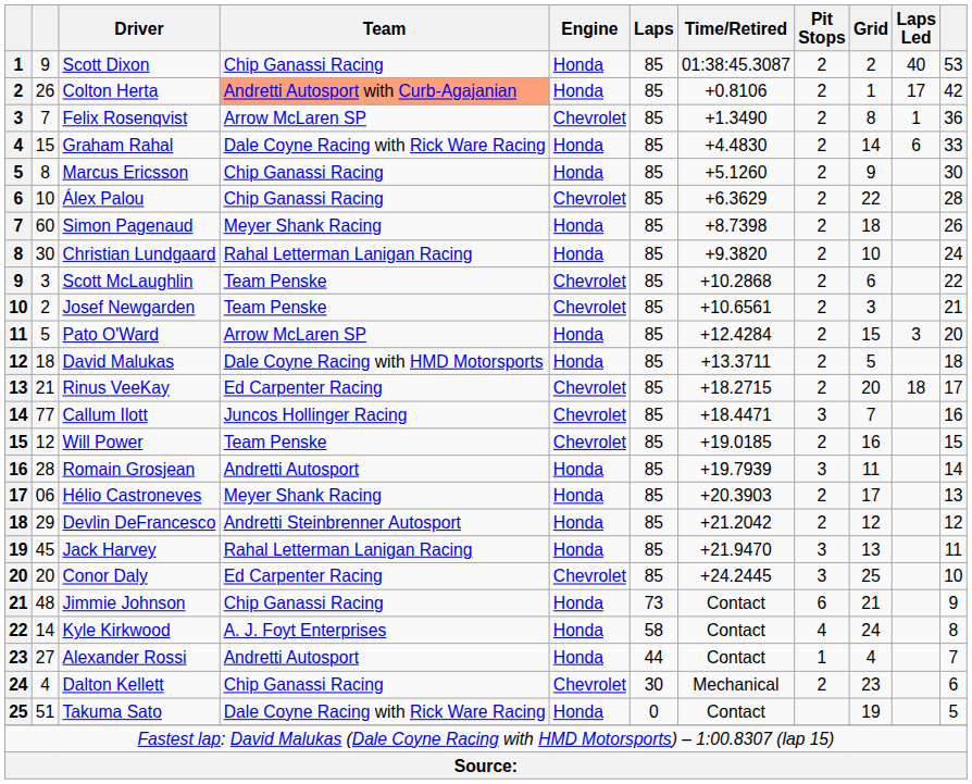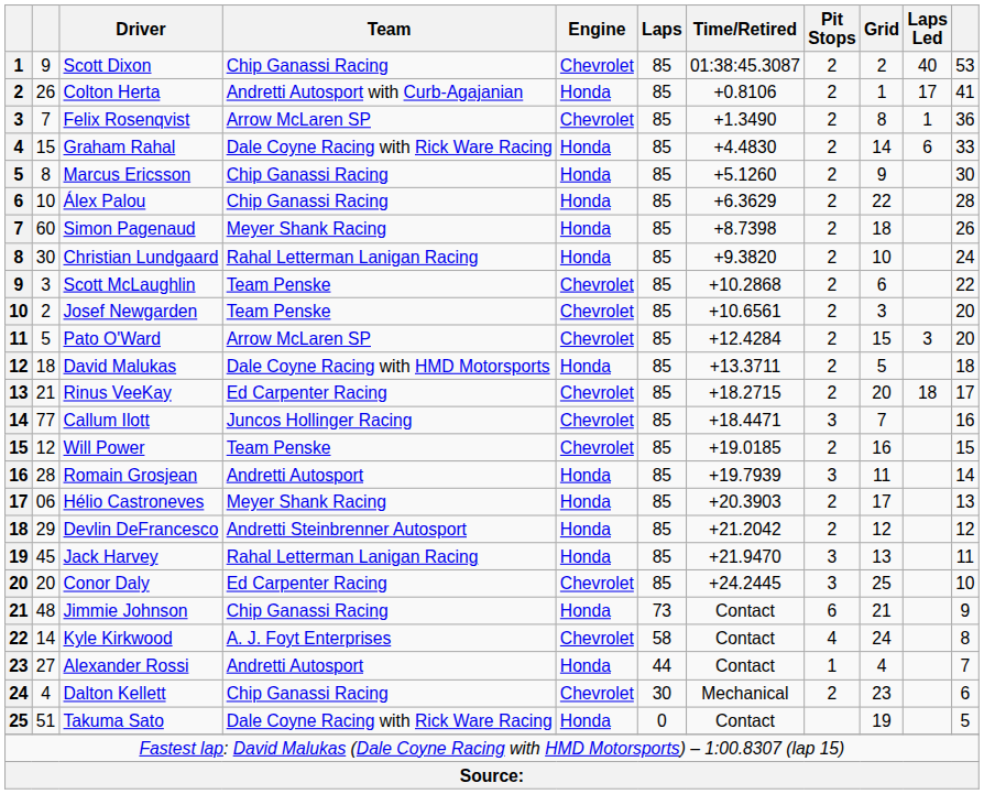 <table class="wikitable sortable" style="font-size:95%;">
 <tr>
 <th scope="col"></th>
 <th scope="col"></th>
 <th scope="col">Driver</th>
 <th scope="col">Team</th>
 <th scope="col">Engine</th>
 <th class="unsortable" scope="col">Laps</th>
 <th class="unsortable" scope="col">Time/Retired</th>
 <th scope="col">Pit<br>Stops</th>
 <th scope="col">Grid</th>
 <th scope="col">Laps<br>Led</th>
 <th scope="col"></th>
 </tr>
 <tr>
 <th>1</th>
 <td align="center">9</td>
 <td> <a href='#'>Scott Dixon</a> <strong></strong></td>
 <td><a href='#'>Chip Ganassi Racing</a></td>
-<td><a href='#'>Honda</a></td>
+<td><a href='#'>Chevrolet</a></td>
 <td align="center">85</td>
 <td align="center">01:38:45.3087</td>
 <td align="center">2</td>
 <td align="center">2</td>
 <td align="center">40</td>
 <td align="center">53</td>
 </tr>
 <tr>
 <th>2</th>
 <td align="center">26</td>
 <td> <a href='#'>Colton Herta</a></td>
-<td style="background: lightsalmon;"><a href='#'>Andretti Autosport</a> with <a href='#'>Curb-Agajanian</a></td>
+<td><a href='#'>Andretti Autosport</a> with <a href='#'>Curb-Agajanian</a></td>
 <td><a href='#'>Honda</a></td>
 <td align="center">85</td>
 <td align="center">+0.8106</td>
 <td align="center">2</td>
 <td align="center">1</td>
 <td align="center">17</td>
-<td align="center">42</td>
+<td align="center">41</td>
 </tr>
 <tr>
 <th>3</th>
 <td align="center">7</td>
 <td> <a href='#'>Felix Rosenqvist</a></td>
 <td><a href='#'>Arrow McLaren SP</a></td>
 <td><a href='#'>Chevrolet</a></td>
 <td align="center">85</td>
 <td align="center">+1.3490</td>
 <td align="center">2</td>
 <td align="center">8</td>
 <td align="center">1</td>
 <td align="center">36</td>
 </tr>
 <tr>
 <th>4</th>
 <td align="center">15</td>
 <td> <a href='#'>Graham Rahal</a></td>
 <td><a href='#'>Dale Coyne Racing</a> with <a href='#'>Rick Ware Racing</a></td>
 <td><a href='#'>Honda</a></td>
 <td align="center">85</td>
 <td align="center">+4.4830</td>
 <td align="center">2</td>
 <td align="center">14</td>
 <td align="center">6</td>
 <td align="center">33</td>
 </tr>
 <tr>
 <th>5</th>
 <td align="center">8</td>
 <td> <a href='#'>Marcus Ericsson</a></td>
 <td><a href='#'>Chip Ganassi Racing</a></td>
 <td><a href='#'>Honda</a></td>
 <td align="center">85</td>
 <td align="center">+5.1260</td>
 <td align="center">2</td>
 <td align="center">9</td>
 <td align="center"></td>
 <td align="center">30</td>
 </tr>
 <tr>
 <th>6</th>
 <td align="center">10</td>
 <td> <a href='#'>Álex Palou</a></td>
 <td><a href='#'>Chip Ganassi Racing</a></td>
-<td><a href='#'>Chevrolet</a></td>
+<td><a href='#'>Honda</a></td>
 <td align="center">85</td>
 <td align="center">+6.3629</td>
 <td align="center">2</td>
 <td align="center">22</td>
 <td align="center"></td>
 <td align="center">28</td>
 </tr>
 <tr>
 <th>7</th>
 <td align="center">60</td>
 <td> <a href='#'>Simon Pagenaud</a> <strong></strong></td>
 <td><a href='#'>Meyer Shank Racing</a></td>
 <td><a href='#'>Honda</a></td>
 <td align="center">85</td>
 <td align="center">+8.7398</td>
 <td align="center">2</td>
 <td align="center">18</td>
 <td align="center"></td>
 <td align="center">26</td>
 </tr>
 <tr>
 <th>8</th>
 <td align="center">30</td>
 <td> <a href='#'>Christian Lundgaard</a> <strong></strong></td>
 <td><a href='#'>Rahal Letterman Lanigan Racing</a></td>
 <td><a href='#'>Honda</a></td>
 <td align="center">85</td>
 <td align="center">+9.3820</td>
 <td align="center">2</td>
 <td align="center">10</td>
 <td align="center"></td>
 <td align="center">24</td>
 </tr>
 <tr>
 <th>9</th>
 <td align="center">3</td>
 <td> <a href='#'>Scott McLaughlin</a></td>
 <td><a href='#'>Team Penske</a></td>
 <td><a href='#'>Chevrolet</a></td>
 <td align="center">85</td>
 <td align="center">+10.2868</td>
 <td align="center">2</td>
 <td align="center">6</td>
 <td align="center"></td>
 <td align="center">22</td>
 </tr>
 <tr>
 <th>10</th>
 <td align="center">2</td>
 <td> <a href='#'>Josef Newgarden</a> <strong></strong></td>
 <td><a href='#'>Team Penske</a></td>
 <td><a href='#'>Chevrolet</a></td>
 <td align="center">85</td>
 <td align="center">+10.6561</td>
 <td align="center">2</td>
 <td align="center">3</td>
 <td align="center"></td>
-<td align="center">21</td>
+<td align="center">20</td>
 </tr>
 <tr>
 <th>11</th>
 <td align="center">5</td>
 <td> <a href='#'>Pato O'Ward</a></td>
 <td><a href='#'>Arrow McLaren SP</a></td>
-<td><a href='#'>Honda</a></td>
+<td><a href='#'>Chevrolet</a></td>
 <td align="center">85</td>
 <td align="center">+12.4284</td>
 <td align="center">2</td>
 <td align="center">15</td>
 <td align="center">3</td>
 <td align="center">20</td>
 </tr>
 <tr>
 <th>12</th>
 <td align="center">18</td>
 <td> <a href='#'>David Malukas</a> <strong></strong></td>
 <td><a href='#'>Dale Coyne Racing</a> with <a href='#'>HMD Motorsports</a></td>
 <td><a href='#'>Honda</a></td>
 <td align="center">85</td>
 <td align="center">+13.3711</td>
 <td align="center">2</td>
 <td align="center">5</td>
 <td align="center"></td>
 <td align="center">18</td>
 </tr>
 <tr>
 <th>13</th>
 <td align="center">21</td>
 <td> <a href='#'>Rinus VeeKay</a></td>
 <td><a href='#'>Ed Carpenter Racing</a></td>
 <td><a href='#'>Chevrolet</a></td>
 <td align="center">85</td>
 <td align="center">+18.2715</td>
 <td align="center">2</td>
 <td align="center">20</td>
 <td align="center">18</td>
 <td align="center">17</td>
 </tr>
 <tr>
 <th>14</th>
 <td align="center">77</td>
 <td> <a href='#'>Callum Ilott</a> <strong></strong></td>
 <td><a href='#'>Juncos Hollinger Racing</a></td>
 <td><a href='#'>Chevrolet</a></td>
 <td align="center">85</td>
 <td align="center">+18.4471</td>
 <td align="center">3</td>
 <td align="center">7</td>
 <td align="center"></td>
 <td align="center">16</td>
 </tr>
 <tr>
 <th>15</th>
 <td align="center">12</td>
 <td> <a href='#'>Will Power</a> <strong></strong></td>
 <td><a href='#'>Team Penske</a></td>
 <td><a href='#'>Chevrolet</a></td>
 <td align="center">85</td>
 <td align="center">+19.0185</td>
 <td align="center">2</td>
 <td align="center">16</td>
 <td align="center"></td>
 <td align="center">15</td>
 </tr>
 <tr>
 <th>16</th>
 <td align="center">28</td>
 <td> <a href='#'>Romain Grosjean</a></td>
 <td><a href='#'>Andretti Autosport</a></td>
 <td><a href='#'>Honda</a></td>
 <td align="center">85</td>
 <td align="center">+19.7939</td>
 <td align="center">3</td>
 <td align="center">11</td>
 <td align="center"></td>
 <td align="center">14</td>
 </tr>
 <tr>
 <th>17</th>
 <td align="center">06</td>
 <td> <a href='#'>Hélio Castroneves</a></td>
 <td><a href='#'>Meyer Shank Racing</a></td>
 <td><a href='#'>Honda</a></td>
 <td align="center">85</td>
 <td align="center">+20.3903</td>
 <td align="center">2</td>
 <td align="center">17</td>
 <td align="center"></td>
 <td align="center">13</td>
 </tr>
 <tr>
 <th>18</th>
 <td align="center">29</td>
 <td> <a href='#'>Devlin DeFrancesco</a> <strong></strong></td>
 <td><a href='#'>Andretti Steinbrenner Autosport</a></td>
 <td><a href='#'>Honda</a></td>
 <td align="center">85</td>
 <td align="center">+21.2042</td>
 <td align="center">2</td>
 <td align="center">12</td>
 <td align="center"></td>
 <td align="center">12</td>
 </tr>
 <tr>
 <th>19</th>
 <td align="center">45</td>
 <td> <a href='#'>Jack Harvey</a></td>
 <td><a href='#'>Rahal Letterman Lanigan Racing</a></td>
 <td><a href='#'>Honda</a></td>
 <td align="center">85</td>
 <td align="center">+21.9470</td>
 <td align="center">3</td>
 <td align="center">13</td>
 <td align="center"></td>
 <td align="center">11</td>
 </tr>
 <tr>
 <th>20</th>
 <td align="center">20</td>
 <td> <a href='#'>Conor Daly</a></td>
 <td><a href='#'>Ed Carpenter Racing</a></td>
 <td><a href='#'>Chevrolet</a></td>
 <td align="center">85</td>
 <td align="center">+24.2445</td>
 <td align="center">3</td>
 <td align="center">25</td>
 <td align="center"></td>
 <td align="center">10</td>
 </tr>
 <tr>
 <th>21</th>
 <td align="center">48</td>
 <td> <a href='#'>Jimmie Johnson</a></td>
 <td><a href='#'>Chip Ganassi Racing</a></td>
 <td><a href='#'>Honda</a></td>
 <td align="center">73</td>
 <td align="center">Contact</td>
 <td align="center">6</td>
 <td align="center">21</td>
 <td align="center"></td>
 <td align="center">9</td>
 </tr>
 <tr>
 <th>22</th>
 <td align="center">14</td>
 <td> <a href='#'>Kyle Kirkwood</a> <strong></strong></td>
 <td><a href='#'>A. J. Foyt Enterprises</a></td>
-<td><a href='#'>Honda</a></td>
+<td><a href='#'>Chevrolet</a></td>
 <td align="center">58</td>
 <td align="center">Contact</td>
 <td align="center">4</td>
 <td align="center">24</td>
 <td align="center"></td>
 <td align="center">8</td>
 </tr>
 <tr>
 <th>23</th>
 <td align="center">27</td>
 <td> <a href='#'>Alexander Rossi</a></td>
 <td><a href='#'>Andretti Autosport</a></td>
 <td><a href='#'>Honda</a></td>
 <td align="center">44</td>
 <td align="center">Contact</td>
 <td align="center">1</td>
 <td align="center">4</td>
 <td align="center"></td>
 <td align="center">7</td>
 </tr>
 <tr>
 <th>24</th>
 <td align="center">4</td>
 <td> <a href='#'>Dalton Kellett</a></td>
 <td><a href='#'>Chip Ganassi Racing</a></td>
 <td><a href='#'>Chevrolet</a></td>
 <td align="center">30</td>
 <td align="center">Mechanical</td>
 <td align="center">2</td>
 <td align="center">23</td>
 <td align="center"></td>
 <td align="center">6</td>
 </tr>
 <tr>
 <th>25</th>
 <td align="center">51</td>
 <td> <a href='#'>Takuma Sato</a></td>
 <td><a href='#'>Dale Coyne Racing</a> with <a href='#'>Rick Ware Racing</a></td>
 <td><a href='#'>Honda</a></td>
 <td align="center">0</td>
 <td align="center">Contact</td>
 <td align="center"></td>
 <td align="center">19</td>
 <td align="center"></td>
 <td align="center">5</td>
 </tr>
 <tr>
 </tr>
 <tr class="sortbottom">
 <td colspan="11" style="text-align:center"><em><a href='#'>Fastest lap</a>:  <a href='#'>David Malukas</a> (<a href='#'>Dale Coyne Racing</a> with <a href='#'>HMD Motorsports</a>) – 1:00.8307 (lap 15)</em></td>
 </tr>
 <tr class="sortbottom">
 <th colspan="11">Source:</th>
 </tr>
 </table>
